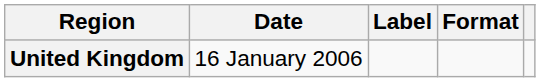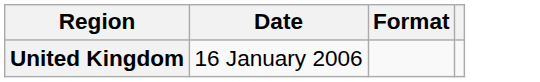 <table class="wikitable plainrowheaders">
 <tr>
 <th scope="col">Region</th>
 <th scope="col">Date</th>
-<th scope="col">Label</th>
 <th scope="col">Format</th>
 <th scope="col"></th>
 </tr>
 <tr>
 <th scope="row">United Kingdom</th>
 <td>16 January 2006</td>
 <td></td>
-<td></td>
 <td style="text-align:center;"></td>
 </tr>
 </table>
